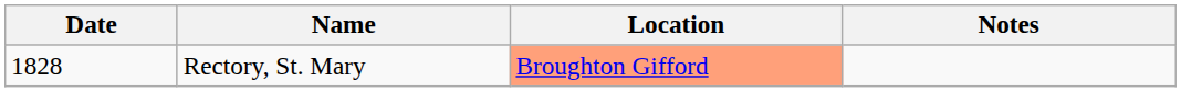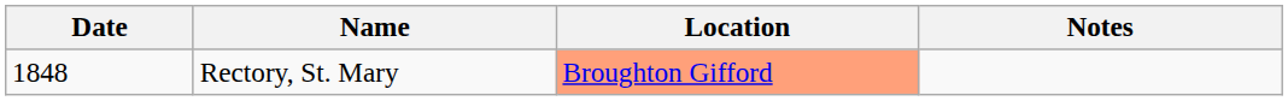 <table class="wikitable">
 <tr>
 <th width="100">Date</th>
 <th width="200">Name</th>
 <th width="200">Location</th>
 <th width="200">Notes</th>
 </tr>
 <tr>
-<td>1828</td>
+<td>1848</td>
 <td>Rectory, St. Mary</td>
 <td style="background: lightsalmon;"><a href='#'>Broughton Gifford</a></td>
 </tr>
 </table>
